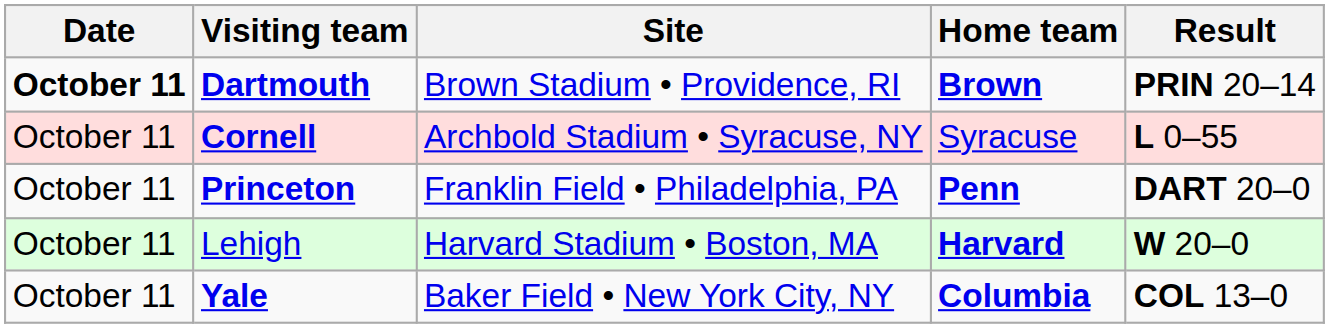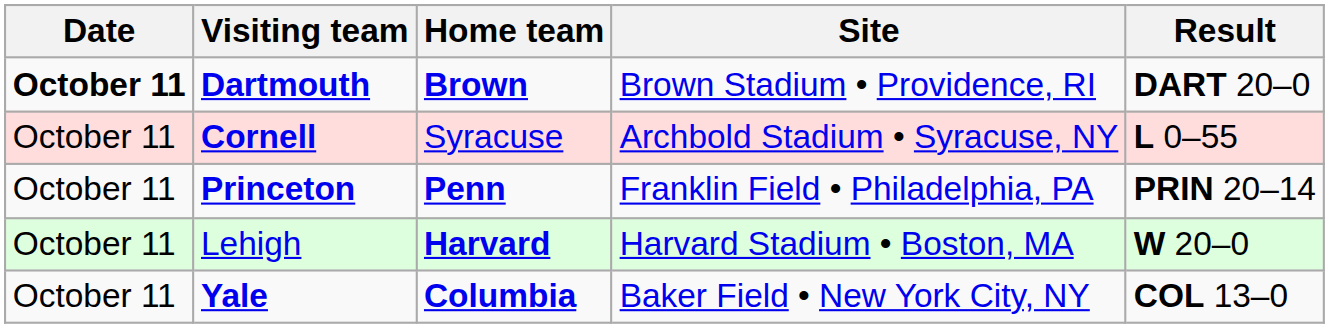 <table class="wikitable">
 <tr>
 <th>Date</th>
 <th>Visiting team</th>
+<th>Home team</th>
 <th>Site</th>
-<th>Home team</th>
 <th>Result</th>
 </tr>
 <tr>
 <td><strong>October 11</strong></td>
 <td><strong><a href='#'>Dartmouth</a></strong></td>
+<td><strong><a href='#'>Brown</a></strong></td>
 <td><a href='#'>Brown Stadium</a> • <a href='#'>Providence, RI</a></td>
-<td><strong><a href='#'>Brown</a></strong></td>
-<td><strong>PRIN</strong> 20–14</td>
+<td><strong>DART</strong> 20–0</td>
 </tr>
 <tr style="background:#FFDDDD;">
 <td>October 11</td>
 <td><strong><a href='#'>Cornell</a></strong></td>
+<td><a href='#'>Syracuse</a></td>
 <td><a href='#'>Archbold Stadium</a> • <a href='#'>Syracuse, NY</a></td>
-<td><a href='#'>Syracuse</a></td>
 <td><strong>L</strong> 0–55</td>
 </tr>
 <tr>
 <td>October 11</td>
 <td><strong><a href='#'>Princeton</a></strong></td>
+<td><strong><a href='#'>Penn</a></strong></td>
 <td><a href='#'>Franklin Field</a> • <a href='#'>Philadelphia, PA</a></td>
-<td><strong><a href='#'>Penn</a></strong></td>
-<td><strong>DART</strong> 20–0</td>
+<td><strong>PRIN</strong> 20–14</td>
 </tr>
 <tr style="background:#DDFFDD;">
 <td>October 11</td>
 <td><a href='#'>Lehigh</a></td>
+<td><strong><a href='#'>Harvard</a></strong></td>
 <td><a href='#'>Harvard Stadium</a> • <a href='#'>Boston, MA</a></td>
-<td><strong><a href='#'>Harvard</a></strong></td>
 <td><strong>W</strong> 20–0</td>
 </tr>
 <tr>
 <td>October 11</td>
 <td><strong><a href='#'>Yale</a></strong></td>
+<td><strong><a href='#'>Columbia</a></strong></td>
 <td><a href='#'>Baker Field</a> • <a href='#'>New York City, NY</a></td>
-<td><strong><a href='#'>Columbia</a></strong></td>
 <td><strong>COL</strong> 13–0</td>
 </tr>
 </table>
